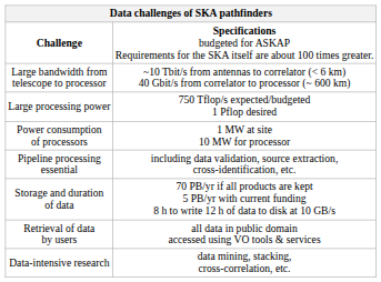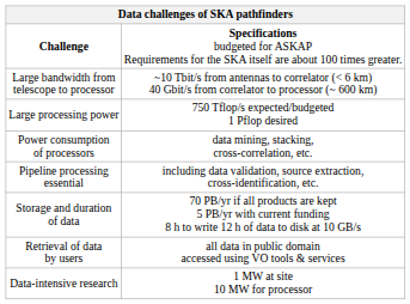 <table class="mw-collapsible mw-collapsed wikitable" align="right">
 <tr bgcolor=#FFFFFF>
 <th colspan=5 bgcolor=#EFEFEF align=center>Data challenges of SKA pathfinders</th>
 </tr>
 <tr bgcolor=#FFFFFF>
 <td align=center><strong>Challenge</strong></td>
 <td align=center><strong>Specifications</strong><br>budgeted for ASKAP<br>Requirements for the SKA itself are about 100 times greater.</td>
 </tr>
 <tr bgcolor=#FFFFFF>
 <td align=center>Large bandwidth from<br>telescope to processor</td>
 <td align=center>~10 Tbit/s from antennas to correlator (< 6 km)<br>40 Gbit/s from correlator to processor (~ 600 km)</td>
 </tr>
 <tr bgcolor=#FFFFFF>
 <td align=center>Large processing power</td>
 <td align=center>750 Tflop/s expected/budgeted<br>1 Pflop desired</td>
 </tr>
 <tr bgcolor=#FFFFFF>
 <td align=center>Power consumption<br>of processors</td>
-<td align=center>1 MW at site<br>10 MW for processor</td>
+<td align=center>data mining, stacking,<br>cross-correlation, etc.</td>
 </tr>
 <tr bgcolor=#FFFFFF>
 <td align=center>Pipeline processing<br>essential</td>
 <td align=center>including data validation, source extraction,<br>cross-identification, etc.</td>
 </tr>
 <tr bgcolor=#FFFFFF>
 <td align=center>Storage and duration<br>of data</td>
 <td align=center>70 PB/yr if all products are kept<br>5 PB/yr with current funding<br>8 h to write 12 h of data to disk at 10 GB/s</td>
 </tr>
 <tr bgcolor=#FFFFFF>
 <td align=center>Retrieval of data<br>by users</td>
 <td align=center>all data in public domain<br>accessed using VO tools & services</td>
 </tr>
 <tr bgcolor=#FFFFFF>
 <td align=center>Data-intensive research</td>
-<td align=center>data mining, stacking,<br>cross-correlation, etc.</td>
+<td align=center>1 MW at site<br>10 MW for processor</td>
 </tr>
 </table>
